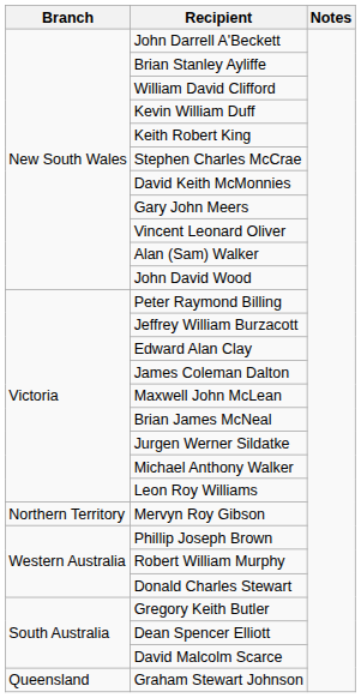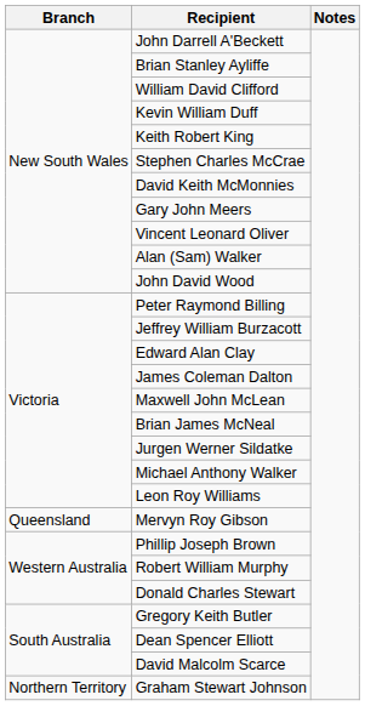 <table class="wikitable" style="font-size:95%;">
 <tr>
 <th>Branch</th>
 <th>Recipient</th>
 <th>Notes</th>
 </tr>
 <tr>
 <td rowspan=11>New South Wales</td>
 <td>John Darrell A'Beckett</td>
 <td rowspan=28></td>
 </tr>
 <tr>
 <td>Brian Stanley Ayliffe</td>
 </tr>
 <tr>
 <td>William David Clifford</td>
 </tr>
 <tr>
 <td>Kevin William Duff</td>
 </tr>
 <tr>
 <td>Keith Robert King</td>
 </tr>
 <tr>
 <td>Stephen Charles McCrae</td>
 </tr>
 <tr>
 <td>David Keith McMonnies</td>
 </tr>
 <tr>
 <td>Gary John Meers</td>
 </tr>
 <tr>
 <td>Vincent Leonard Oliver</td>
 </tr>
 <tr>
 <td>Alan (Sam) Walker</td>
 </tr>
 <tr>
 <td>John David Wood</td>
 </tr>
 <tr>
 <td rowspan=9>Victoria</td>
 <td>Peter Raymond Billing</td>
 </tr>
 <tr>
 <td>Jeffrey William Burzacott</td>
 </tr>
 <tr>
 <td>Edward Alan Clay</td>
 </tr>
 <tr>
 <td>James Coleman Dalton</td>
 </tr>
 <tr>
 <td>Maxwell John McLean</td>
 </tr>
 <tr>
 <td>Brian James McNeal</td>
 </tr>
 <tr>
 <td>Jurgen Werner Sildatke</td>
 </tr>
 <tr>
 <td>Michael Anthony Walker</td>
 </tr>
 <tr>
 <td>Leon Roy Williams</td>
 </tr>
 <tr>
-<td>Northern Territory</td>
+<td>Queensland</td>
 <td>Mervyn Roy Gibson</td>
 </tr>
 <tr>
 <td rowspan=3>Western Australia</td>
 <td>Phillip Joseph Brown</td>
 </tr>
 <tr>
 <td>Robert William Murphy</td>
 </tr>
 <tr>
 <td>Donald Charles Stewart</td>
 </tr>
 <tr>
 <td rowspan=3>South Australia</td>
 <td>Gregory Keith Butler</td>
 </tr>
 <tr>
 <td>Dean Spencer Elliott</td>
 </tr>
 <tr>
 <td>David Malcolm Scarce</td>
 </tr>
 <tr>
-<td>Queensland</td>
+<td>Northern Territory</td>
 <td>Graham Stewart Johnson</td>
 </tr>
 </table>
